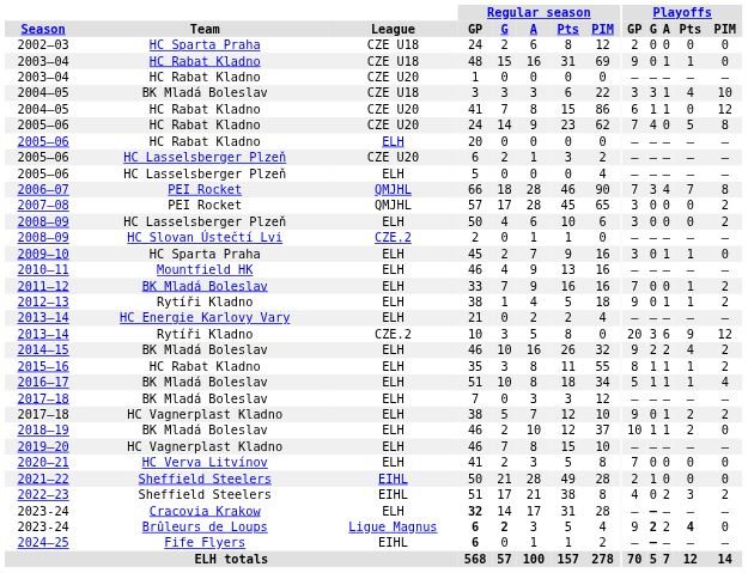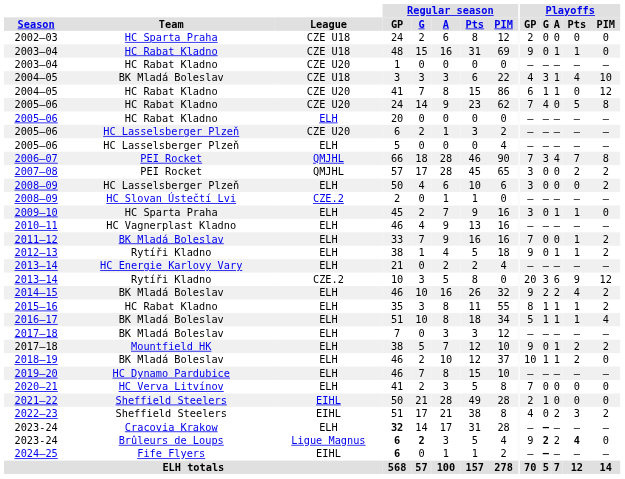 <table border="0" cellpadding="1" cellspacing="0" style="text-align:center; width:60em">
 <tr bgcolor="#e0e0e0">
 <th colspan="3" bgcolor="#ffffff"></th>
 <th colspan="5"><a href='#'>Regular season</a></th>
 <th rowspan="102" bgcolor="#ffffff"></th>
 <th colspan="5"><a href='#'>Playoffs</a></th>
 </tr>
 <tr bgcolor="#e0e0e0">
 <th><a href='#'>Season</a></th>
 <th>Team</th>
 <th>League</th>
 <th>GP</th>
 <th><a href='#'>G</a></th>
 <th><a href='#'>A</a></th>
 <th><a href='#'>Pts</a></th>
 <th><a href='#'>PIM</a></th>
 <th>GP</th>
 <th>G</th>
 <th>A</th>
 <th>Pts</th>
 <th>PIM</th>
 </tr>
 <tr>
 <td>2002–03</td>
 <td><a href='#'>HC Sparta Praha</a></td>
 <td>CZE U18</td>
 <td>24</td>
 <td>2</td>
 <td>6</td>
 <td>8</td>
 <td>12</td>
 <td>2</td>
 <td>0</td>
 <td>0</td>
 <td>0</td>
 <td>0</td>
 </tr>
 <tr bgcolor="#f0f0f0">
 <td>2003–04</td>
 <td><a href='#'>HC Rabat Kladno</a></td>
 <td>CZE U18</td>
 <td>48</td>
 <td>15</td>
 <td>16</td>
 <td>31</td>
 <td>69</td>
 <td>9</td>
 <td>0</td>
 <td>1</td>
 <td>1</td>
 <td>0</td>
 </tr>
 <tr>
 <td>2003–04</td>
 <td>HC Rabat Kladno</td>
 <td>CZE U20</td>
 <td>1</td>
 <td>0</td>
 <td>0</td>
 <td>0</td>
 <td>0</td>
 <td>—</td>
 <td>—</td>
 <td>—</td>
 <td>—</td>
 <td>—</td>
 </tr>
 <tr bgcolor="#f0f0f0">
 <td>2004–05</td>
 <td>BK Mladá Boleslav</td>
 <td>CZE U18</td>
 <td>3</td>
 <td>3</td>
 <td>3</td>
 <td>6</td>
 <td>22</td>
-<td>3</td>
+<td>4</td>
 <td>3</td>
 <td>1</td>
 <td>4</td>
 <td>10</td>
 </tr>
 <tr>
 <td>2004–05</td>
 <td>HC Rabat Kladno</td>
 <td>CZE U20</td>
 <td>41</td>
 <td>7</td>
 <td>8</td>
 <td>15</td>
 <td>86</td>
 <td>6</td>
 <td>1</td>
 <td>1</td>
 <td>0</td>
 <td>12</td>
 </tr>
 <tr bgcolor="#f0f0f0">
 <td>2005–06</td>
 <td>HC Rabat Kladno</td>
 <td>CZE U20</td>
 <td>24</td>
 <td>14</td>
 <td>9</td>
 <td>23</td>
 <td>62</td>
 <td>7</td>
 <td>4</td>
 <td>0</td>
 <td>5</td>
 <td>8</td>
 </tr>
 <tr>
 <td><a href='#'>2005–06</a></td>
 <td>HC Rabat Kladno</td>
 <td><a href='#'>ELH</a></td>
 <td>20</td>
 <td>0</td>
 <td>0</td>
 <td>0</td>
 <td>0</td>
 <td>—</td>
 <td>—</td>
 <td>—</td>
 <td>—</td>
 <td>—</td>
 </tr>
 <tr bgcolor="#f0f0f0">
 <td>2005–06</td>
 <td><a href='#'>HC Lasselsberger Plzeň</a></td>
 <td>CZE U20</td>
 <td>6</td>
 <td>2</td>
 <td>1</td>
 <td>3</td>
 <td>2</td>
 <td>—</td>
 <td>—</td>
 <td>—</td>
 <td>—</td>
 <td>—</td>
 </tr>
 <tr>
 <td>2005–06</td>
 <td>HC Lasselsberger Plzeň</td>
 <td>ELH</td>
 <td>5</td>
 <td>0</td>
 <td>0</td>
 <td>0</td>
 <td>4</td>
 <td>—</td>
 <td>—</td>
 <td>—</td>
 <td>—</td>
 <td>—</td>
 </tr>
 <tr bgcolor="#f0f0f0">
 <td><a href='#'>2006–07</a></td>
 <td><a href='#'>PEI Rocket</a></td>
 <td><a href='#'>QMJHL</a></td>
 <td>66</td>
 <td>18</td>
 <td>28</td>
 <td>46</td>
 <td>90</td>
 <td>7</td>
 <td>3</td>
 <td>4</td>
 <td>7</td>
 <td>8</td>
 </tr>
 <tr>
 <td><a href='#'>2007–08</a></td>
 <td>PEI Rocket</td>
 <td>QMJHL</td>
 <td>57</td>
 <td>17</td>
 <td>28</td>
 <td>45</td>
 <td>65</td>
 <td>3</td>
 <td>0</td>
 <td>0</td>
-<td>0</td>
+<td>2</td>
 <td>2</td>
 </tr>
 <tr bgcolor="#f0f0f0">
 <td><a href='#'>2008–09</a></td>
 <td>HC Lasselsberger Plzeň</td>
 <td>ELH</td>
 <td>50</td>
 <td>4</td>
 <td>6</td>
 <td>10</td>
 <td>6</td>
 <td>3</td>
 <td>0</td>
 <td>0</td>
 <td>0</td>
 <td>2</td>
 </tr>
 <tr>
 <td><a href='#'>2008–09</a></td>
 <td><a href='#'>HC Slovan Ústečtí Lvi</a></td>
 <td><a href='#'>CZE.2</a></td>
 <td>2</td>
 <td>0</td>
 <td>1</td>
 <td>1</td>
 <td>0</td>
 <td>—</td>
 <td>—</td>
 <td>—</td>
 <td>—</td>
 <td>—</td>
 </tr>
 <tr bgcolor="#f0f0f0">
 <td><a href='#'>2009–10</a></td>
 <td>HC Sparta Praha</td>
 <td>ELH</td>
 <td>45</td>
 <td>2</td>
 <td>7</td>
 <td>9</td>
 <td>16</td>
 <td>3</td>
 <td>0</td>
 <td>1</td>
 <td>1</td>
 <td>0</td>
 </tr>
 <tr>
 <td><a href='#'>2010–11</a></td>
-<td><a href='#'>Mountfield HK</a></td>
+<td>HC Vagnerplast Kladno</td>
 <td>ELH</td>
 <td>46</td>
 <td>4</td>
 <td>9</td>
 <td>13</td>
 <td>16</td>
 <td>—</td>
 <td>—</td>
 <td>—</td>
 <td>—</td>
 <td>—</td>
 </tr>
 <tr bgcolor="#f0f0f0">
 <td><a href='#'>2011–12</a></td>
 <td><a href='#'>BK Mladá Boleslav</a></td>
 <td>ELH</td>
 <td>33</td>
 <td>7</td>
 <td>9</td>
 <td>16</td>
 <td>16</td>
 <td>7</td>
 <td>0</td>
 <td>0</td>
 <td>1</td>
 <td>2</td>
 </tr>
 <tr>
 <td><a href='#'>2012–13</a></td>
 <td>Rytíři Kladno</td>
 <td>ELH</td>
 <td>38</td>
 <td>1</td>
 <td>4</td>
 <td>5</td>
 <td>18</td>
 <td>9</td>
 <td>0</td>
 <td>1</td>
 <td>1</td>
 <td>2</td>
 </tr>
 <tr bgcolor="#f0f0f0">
 <td><a href='#'>2013–14</a></td>
 <td><a href='#'>HC Energie Karlovy Vary</a></td>
 <td>ELH</td>
 <td>21</td>
 <td>0</td>
 <td>2</td>
 <td>2</td>
 <td>4</td>
 <td>—</td>
 <td>—</td>
 <td>—</td>
 <td>—</td>
 <td>—</td>
 </tr>
 <tr>
 <td><a href='#'>2013–14</a></td>
 <td>Rytíři Kladno</td>
 <td>CZE.2</td>
 <td>10</td>
 <td>3</td>
 <td>5</td>
 <td>8</td>
 <td>0</td>
 <td>20</td>
 <td>3</td>
 <td>6</td>
 <td>9</td>
 <td>12</td>
 </tr>
 <tr bgcolor="#f0f0f0">
 <td><a href='#'>2014–15</a></td>
 <td>BK Mladá Boleslav</td>
 <td>ELH</td>
 <td>46</td>
 <td>10</td>
 <td>16</td>
 <td>26</td>
 <td>32</td>
 <td>9</td>
 <td>2</td>
 <td>2</td>
 <td>4</td>
 <td>2</td>
 </tr>
 <tr>
 <td><a href='#'>2015–16</a></td>
 <td>HC Rabat Kladno</td>
 <td>ELH</td>
 <td>35</td>
 <td>3</td>
 <td>8</td>
 <td>11</td>
 <td>55</td>
 <td>8</td>
 <td>1</td>
 <td>1</td>
 <td>1</td>
 <td>2</td>
 </tr>
 <tr bgcolor="#f0f0f0">
 <td><a href='#'>2016–17</a></td>
 <td>BK Mladá Boleslav</td>
 <td>ELH</td>
 <td>51</td>
 <td>10</td>
 <td>8</td>
 <td>18</td>
 <td>34</td>
 <td>5</td>
 <td>1</td>
 <td>1</td>
 <td>1</td>
 <td>4</td>
 </tr>
 <tr>
 <td><a href='#'>2017–18</a></td>
 <td>BK Mladá Boleslav</td>
 <td>ELH</td>
 <td>7</td>
 <td>0</td>
 <td>3</td>
 <td>3</td>
 <td>12</td>
 <td>—</td>
 <td>—</td>
 <td>—</td>
 <td>—</td>
 <td>—</td>
 </tr>
 <tr bgcolor="#f0f0f0">
 <td>2017–18</td>
-<td>HC Vagnerplast Kladno</td>
+<td><a href='#'>Mountfield HK</a></td>
 <td>ELH</td>
 <td>38</td>
 <td>5</td>
 <td>7</td>
 <td>12</td>
 <td>10</td>
 <td>9</td>
 <td>0</td>
 <td>1</td>
 <td>2</td>
 <td>2</td>
 </tr>
 <tr>
 <td><a href='#'>2018–19</a></td>
 <td>BK Mladá Boleslav</td>
 <td>ELH</td>
 <td>46</td>
 <td>2</td>
 <td>10</td>
 <td>12</td>
 <td>37</td>
 <td>10</td>
 <td>1</td>
 <td>1</td>
 <td>2</td>
 <td>0</td>
 </tr>
 <tr bgcolor="#f0f0f0">
 <td><a href='#'>2019–20</a></td>
-<td>HC Vagnerplast Kladno</td>
+<td><a href='#'>HC Dynamo Pardubice</a></td>
 <td>ELH</td>
 <td>46</td>
 <td>7</td>
 <td>8</td>
 <td>15</td>
 <td>10</td>
 <td>—</td>
 <td>—</td>
 <td>—</td>
 <td>—</td>
 <td>—</td>
 </tr>
 <tr>
 <td><a href='#'>2020–21</a></td>
 <td><a href='#'>HC Verva Litvínov</a></td>
 <td>ELH</td>
 <td>41</td>
 <td>2</td>
 <td>3</td>
 <td>5</td>
 <td>8</td>
 <td>7</td>
 <td>0</td>
 <td>0</td>
 <td>0</td>
 <td>0</td>
 </tr>
 <tr bgcolor="#f0f0f0">
 <td><a href='#'>2021–22</a></td>
 <td><a href='#'>Sheffield Steelers</a></td>
 <td><a href='#'>EIHL</a></td>
 <td>50</td>
 <td>21</td>
 <td>28</td>
 <td>49</td>
 <td>28</td>
 <td>2</td>
 <td>1</td>
 <td>0</td>
 <td>0</td>
 <td>0</td>
 </tr>
 <tr>
 <td><a href='#'>2022–23</a></td>
 <td>Sheffield Steelers</td>
 <td>EIHL</td>
 <td>51</td>
 <td>17</td>
 <td>21</td>
 <td>38</td>
 <td>8</td>
 <td>4</td>
 <td>0</td>
 <td>2</td>
 <td>3</td>
 <td>2</td>
 </tr>
 <tr>
 <td>2023-24</td>
 <td><a href='#'>Cracovia Krakow</a></td>
 <td>ELH</td>
 <th>32</th>
 <td>14</td>
 <td>17</td>
 <td>31</td>
 <td>28</td>
 <td>–</td>
 <th>–</th>
 <td>–</td>
 <td>–</td>
 <td>–</td>
 </tr>
 <tr>
 <td>2023-24</td>
 <td><a href='#'>Brûleurs de Loups</a></td>
 <td><a href='#'>Ligue Magnus</a></td>
 <th>6</th>
 <th>2</th>
 <td>3</td>
 <td>5</td>
 <td>4</td>
 <td>9</td>
 <th>2</th>
 <td>2</td>
 <th>4</th>
 <td>0</td>
 </tr>
 <tr>
 <td><a href='#'>2024–25</a></td>
 <td><a href='#'>Fife Flyers</a></td>
 <td>EIHL</td>
 <th>6</th>
 <td>0</td>
 <td>1</td>
 <td>1</td>
 <td>2</td>
 <td>–</td>
 <th>–</th>
 <td>–</td>
 <td>–</td>
 <td>–</td>
 </tr>
 <tr bgcolor="#e0e0e0">
 <th colspan="3">ELH totals</th>
 <th>568</th>
 <th>57</th>
 <th>100</th>
 <th>157</th>
 <th>278</th>
 <th>70</th>
 <th>5</th>
 <th>7</th>
 <th>12</th>
 <th>14</th>
 </tr>
 </table>
